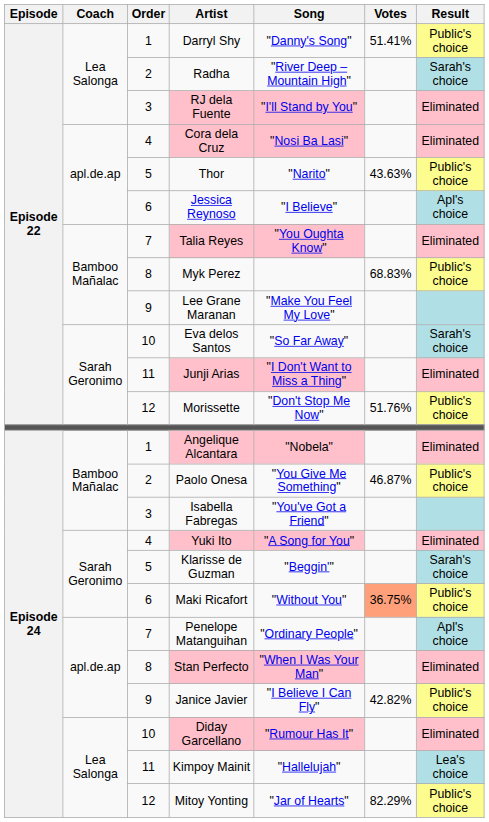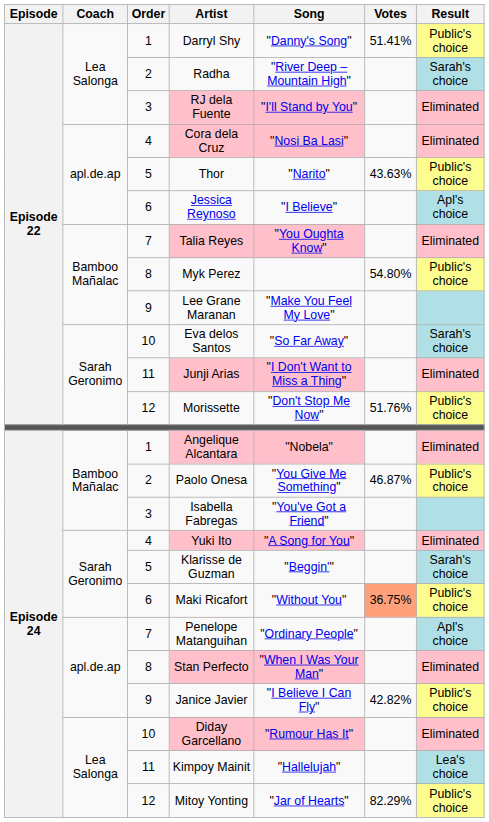 <table class="wikitable" style="text-align:center; width:100%;">
 <tr>
 <th style="width:10%;">Episode</th>
 <th style="width:10%;">Coach</th>
 <th style="width:05%;">Order</th>
 <th style="width:15%;">Artist</th>
 <th style="width:21%;">Song</th>
 <th style="width:9%;">Votes</th>
 <th style="width:9%;">Result</th>
 </tr>
 <tr>
 <th rowspan="12">Episode 22<br><small></small></th>
 <td rowspan="3">Lea Salonga</td>
 <td>1</td>
 <td>Darryl Shy</td>
 <td>"<a href='#'>Danny's Song</a>"</td>
 <td>51.41%</td>
 <td style="background:#fdfc8f;">Public's choice</td>
 </tr>
 <tr>
 <td>2</td>
 <td>Radha</td>
 <td>"<a href='#'>River Deep – Mountain High</a>"</td>
 <td></td>
 <td style="background:#B0E0E6;">Sarah's choice</td>
 </tr>
 <tr>
 <td>3</td>
 <td style="background:pink;">RJ dela Fuente</td>
 <td style="background:pink;">"<a href='#'>I'll Stand by You</a>"</td>
 <td></td>
 <td style="background:pink;">Eliminated</td>
 </tr>
 <tr>
 <td rowspan="3">apl.de.ap</td>
 <td>4</td>
 <td style="background:pink;">Cora dela Cruz</td>
 <td style="background:pink;">"<a href='#'>Nosi Ba Lasi</a>"</td>
 <td></td>
 <td style="background:pink;">Eliminated</td>
 </tr>
 <tr>
 <td>5</td>
 <td>Thor</td>
 <td>"<a href='#'>Narito</a>"</td>
 <td>43.63%</td>
 <td style="background:#fdfc8f;">Public's choice</td>
 </tr>
 <tr>
 <td>6</td>
 <td><a href='#'>Jessica Reynoso</a></td>
 <td>"<a href='#'>I Believe</a>"</td>
 <td></td>
 <td style="background:#B0E0E6;">Apl's choice</td>
 </tr>
 <tr>
 <td rowspan="3" scope="row">Bamboo Mañalac</td>
 <td>7</td>
 <td style="background:pink;">Talia Reyes</td>
 <td style="background:pink;">"<a href='#'>You Oughta Know</a>"</td>
 <td></td>
 <td style="background:pink;">Eliminated</td>
 </tr>
 <tr>
 <td>8</td>
 <td>Myk Perez</td>
 <td></td>
-<td>68.83%</td>
+<td>54.80%</td>
 <td style="background:#fdfc8f;">Public's choice</td>
 </tr>
 <tr>
 <td>9</td>
 <td>Lee Grane Maranan</td>
 <td>"<a href='#'>Make You Feel My Love</a>"</td>
 <td></td>
 <td style="background:#B0E0E6;"></td>
 </tr>
 <tr>
 <td rowspan="3">Sarah Geronimo</td>
 <td>10</td>
 <td>Eva delos Santos</td>
 <td>"<a href='#'>So Far Away</a>"</td>
 <td></td>
 <td style="background:#B0E0E6;">Sarah's choice</td>
 </tr>
 <tr>
 <td>11</td>
 <td style="background:pink;">Junji Arias</td>
 <td style="background:pink;">"<a href='#'>I Don't Want to Miss a Thing</a>"</td>
 <td></td>
 <td style="background:pink;">Eliminated</td>
 </tr>
 <tr>
 <td>12</td>
 <td>Morissette</td>
 <td>"<a href='#'>Don't Stop Me Now</a>"</td>
 <td>51.76%</td>
 <td style="background:#fdfc8f;">Public's choice</td>
 </tr>
 <tr>
 <td colspan="7" style="background:#555;"></td>
 </tr>
 <tr>
 <th rowspan="12">Episode 24<br><small></small></th>
 <td rowspan="3">Bamboo Mañalac</td>
 <td>1</td>
 <td style="background:pink;">Angelique Alcantara</td>
 <td style="background:pink;">"Nobela"</td>
 <td></td>
 <td style="background:pink;">Eliminated</td>
 </tr>
 <tr>
 <td>2</td>
 <td>Paolo Onesa</td>
 <td>"<a href='#'>You Give Me Something</a>"</td>
 <td>46.87%</td>
 <td style="background:#fdfc8f;">Public's choice</td>
 </tr>
 <tr>
 <td>3</td>
 <td>Isabella Fabregas</td>
 <td>"<a href='#'>You've Got a Friend</a>"</td>
 <td></td>
 <td style="background:#B0E0E6;"></td>
 </tr>
 <tr>
 <td rowspan="3">Sarah Geronimo</td>
 <td>4</td>
 <td style="background:pink;">Yuki Ito</td>
 <td style="background:pink;">"<a href='#'>A Song for You</a>"</td>
 <td></td>
 <td style="background:pink;">Eliminated</td>
 </tr>
 <tr>
 <td>5</td>
 <td>Klarisse de Guzman</td>
 <td>"<a href='#'>Beggin'</a>"</td>
 <td></td>
 <td style="background:#B0E0E6;">Sarah's choice</td>
 </tr>
 <tr>
 <td>6</td>
 <td>Maki Ricafort</td>
 <td>"<a href='#'>Without You</a>"</td>
 <td style="background: lightsalmon;">36.75%</td>
 <td style="background:#fdfc8f;">Public's choice</td>
 </tr>
 <tr>
 <td rowspan="3">apl.de.ap</td>
 <td>7</td>
 <td>Penelope Matanguihan</td>
 <td>"<a href='#'>Ordinary People</a>"</td>
 <td></td>
 <td style="background:#B0E0E6;">Apl's choice</td>
 </tr>
 <tr>
 <td>8</td>
 <td style="background:pink;">Stan Perfecto</td>
 <td style="background:pink;">"<a href='#'>When I Was Your Man</a>"</td>
 <td></td>
 <td style="background:pink;">Eliminated</td>
 </tr>
 <tr>
 <td>9</td>
 <td>Janice Javier</td>
 <td>"<a href='#'>I Believe I Can Fly</a>"</td>
 <td>42.82%</td>
 <td style="background:#fdfc8f;">Public's choice</td>
 </tr>
 <tr>
 <td rowspan="3">Lea Salonga</td>
 <td>10</td>
 <td style="background:pink;">Diday Garcellano</td>
 <td style="background:pink;">"<a href='#'>Rumour Has It</a>"</td>
 <td></td>
 <td style="background:pink;">Eliminated</td>
 </tr>
 <tr>
 <td>11</td>
 <td>Kimpoy Mainit</td>
 <td>"<a href='#'>Hallelujah</a>"</td>
 <td></td>
 <td style="background:#B0E0E6;">Lea's choice</td>
 </tr>
 <tr>
 <td>12</td>
 <td>Mitoy Yonting</td>
 <td>"<a href='#'>Jar of Hearts</a>"</td>
 <td>82.29%</td>
 <td style="background:#fdfc8f;">Public's choice</td>
 </tr>
 </table>
